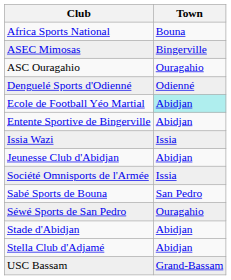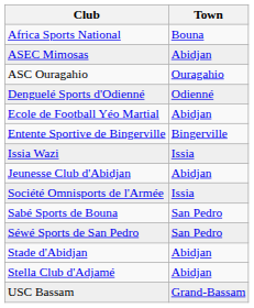 <table class="wikitable sortable">
 <tr>
 <th>Club</th>
 <th>Town</th>
 </tr>
 <tr>
 <td><a href='#'>Africa Sports National</a></td>
 <td><a href='#'>Bouna</a></td>
 </tr>
 <tr style="background:#EFEFEF">
 <td><a href='#'>ASEC Mimosas</a></td>
-<td><a href='#'>Bingerville</a></td>
+<td><a href='#'>Abidjan</a></td>
 </tr>
 <tr>
 <td>ASC Ouragahio</td>
 <td><a href='#'>Ouragahio</a></td>
 </tr>
 <tr style="background:#EFEFEF">
 <td><a href='#'>Denguelé Sports d'Odienné</a></td>
 <td><a href='#'>Odienné</a></td>
 </tr>
 <tr>
 <td><a href='#'>Ecole de Football Yéo Martial</a></td>
-<td style="background: paleturquoise;"><a href='#'>Abidjan</a></td>
+<td><a href='#'>Abidjan</a></td>
 </tr>
 <tr>
 <td><a href='#'>Entente Sportive de Bingerville</a></td>
-<td><a href='#'>Abidjan</a></td>
+<td><a href='#'>Bingerville</a></td>
 </tr>
 <tr style="background:#EFEFEF">
 <td><a href='#'>Issia Wazi</a></td>
 <td><a href='#'>Issia</a></td>
 </tr>
 <tr>
 <td><a href='#'>Jeunesse Club d'Abidjan</a></td>
 <td><a href='#'>Abidjan</a></td>
 </tr>
 <tr style="background:#EFEFEF">
 <td><a href='#'>Société Omnisports de l'Armée</a></td>
 <td><a href='#'>Issia</a></td>
 </tr>
 <tr>
 <td><a href='#'>Sabé Sports de Bouna</a></td>
 <td><a href='#'>San Pedro</a></td>
 </tr>
 <tr style="background:#EFEFEF">
 <td><a href='#'>Séwé Sports de San Pedro</a></td>
-<td><a href='#'>Ouragahio</a></td>
+<td><a href='#'>San Pedro</a></td>
 </tr>
 <tr>
 <td><a href='#'>Stade d'Abidjan</a></td>
 <td><a href='#'>Abidjan</a></td>
 </tr>
 <tr>
 <td><a href='#'>Stella Club d'Adjamé</a></td>
 <td><a href='#'>Abidjan</a></td>
 </tr>
 <tr style="background:#EFEFEF">
 <td>USC Bassam</td>
 <td><a href='#'>Grand-Bassam</a></td>
 </tr>
 </table>
